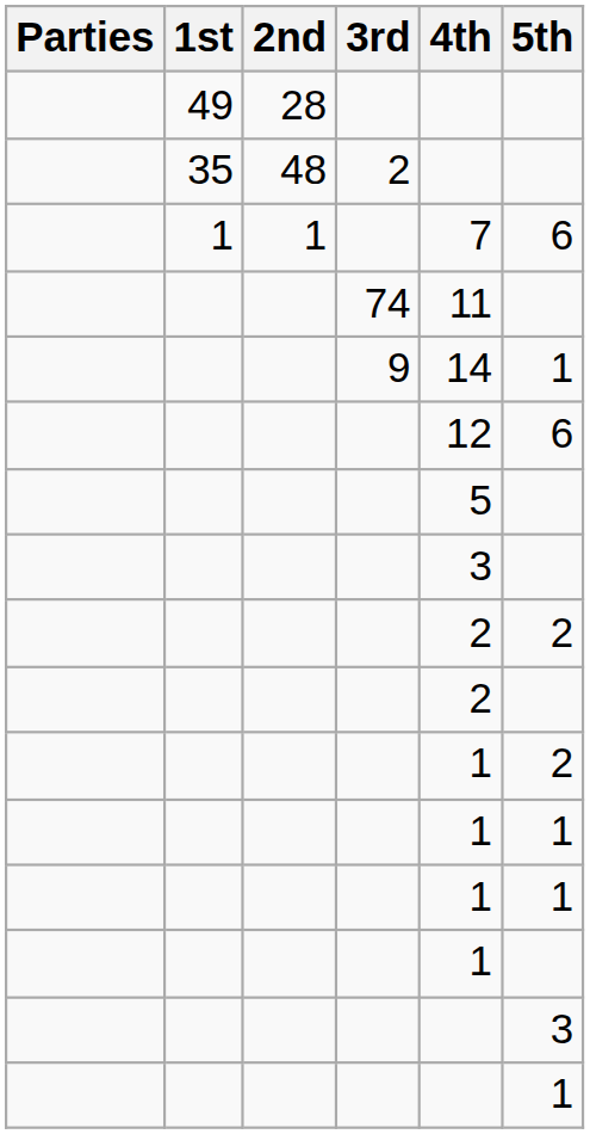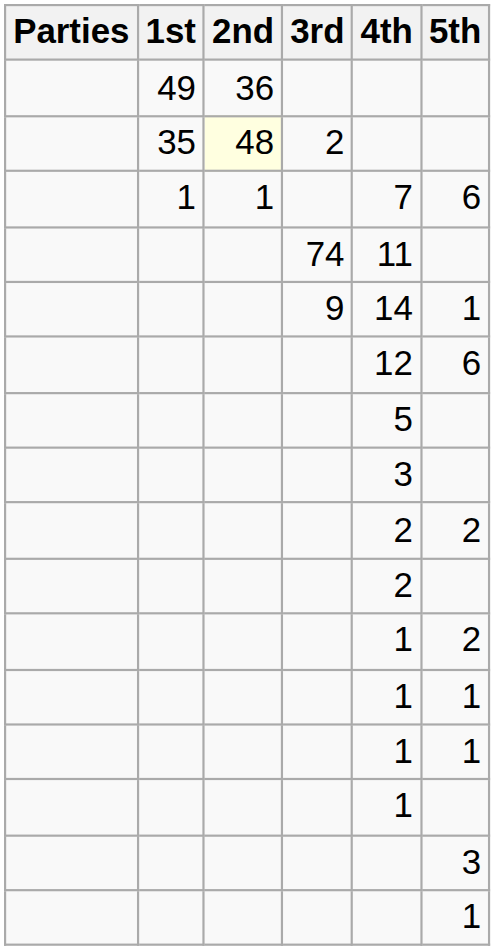 <table class="wikitable" style="text-align:right;">
 <tr>
 <th style="text-align:left;">Parties</th>
 <th>1st</th>
 <th>2nd</th>
 <th>3rd</th>
 <th>4th</th>
 <th>5th</th>
 </tr>
 <tr>
 <td style="text-align:left;"></td>
 <td>49</td>
-<td>28</td>
+<td>36</td>
 <td></td>
 <td></td>
 <td></td>
 </tr>
 <tr>
 <td style="text-align:left;"></td>
 <td>35</td>
-<td>48</td>
+<td style="background: lightyellow;">48</td>
 <td>2</td>
 <td></td>
 <td></td>
 </tr>
 <tr>
 <td style="text-align:left;"></td>
 <td>1</td>
 <td>1</td>
 <td></td>
 <td>7</td>
 <td>6</td>
 </tr>
 <tr>
 <td style="text-align:left;"></td>
 <td></td>
 <td></td>
 <td>74</td>
 <td>11</td>
 <td></td>
 </tr>
 <tr>
 <td style="text-align:left;"></td>
 <td></td>
 <td></td>
 <td>9</td>
 <td>14</td>
 <td>1</td>
 </tr>
 <tr>
 <td style="text-align:left;"></td>
 <td></td>
 <td></td>
 <td></td>
 <td>12</td>
 <td>6</td>
 </tr>
 <tr>
 <td style="text-align:left;"></td>
 <td></td>
 <td></td>
 <td></td>
 <td>5</td>
 <td></td>
 </tr>
 <tr>
 <td style="text-align:left;"></td>
 <td></td>
 <td></td>
 <td></td>
 <td>3</td>
 <td></td>
 </tr>
 <tr>
 <td style="text-align:left;"></td>
 <td></td>
 <td></td>
 <td></td>
 <td>2</td>
 <td>2</td>
 </tr>
 <tr>
 <td style="text-align:left;"></td>
 <td></td>
 <td></td>
 <td></td>
 <td>2</td>
 <td></td>
 </tr>
 <tr>
 <td style="text-align:left;"></td>
 <td></td>
 <td></td>
 <td></td>
 <td>1</td>
 <td>2</td>
 </tr>
 <tr>
 <td style="text-align:left;"></td>
 <td></td>
 <td></td>
 <td></td>
 <td>1</td>
 <td>1</td>
 </tr>
 <tr>
 <td style="text-align:left;"></td>
 <td></td>
 <td></td>
 <td></td>
 <td>1</td>
 <td>1</td>
 </tr>
 <tr>
 <td style="text-align:left;"></td>
 <td></td>
 <td></td>
 <td></td>
 <td>1</td>
 <td></td>
 </tr>
 <tr>
 <td style="text-align:left;"></td>
 <td></td>
 <td></td>
 <td></td>
 <td></td>
 <td>3</td>
 </tr>
 <tr>
 <td style="text-align:left;"></td>
 <td></td>
 <td></td>
 <td></td>
 <td></td>
 <td>1</td>
 </tr>
 </table>
